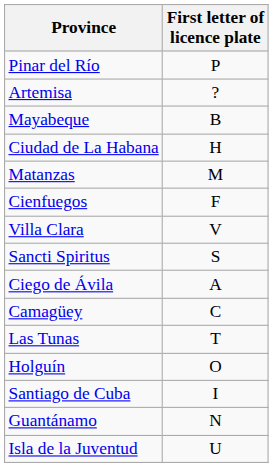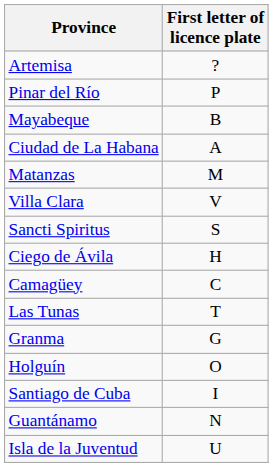 <table class="wikitable" border="1">
 <tr>
 <th>Province</th>
 <th>First letter of<br>licence plate</th>
 </tr>
 <tr>
+<td><a href='#'>Artemisa</a></td>
+<td align=center>? </td>
+</tr>
+<tr>
 <td><a href='#'>Pinar del Río</a></td>
 <td align=center>P</td>
-</tr>
-<tr>
-<td><a href='#'>Artemisa</a></td>
-<td align=center>? </td>
 </tr>
 <tr>
 <td><a href='#'>Mayabeque</a></td>
 <td align=center>B</td>
 </tr>
 <tr>
 <td><a href='#'>Ciudad de La Habana</a></td>
-<td align=center>H</td>
+<td align=center>A</td>
 </tr>
 <tr>
 <td><a href='#'>Matanzas</a></td>
 <td align=center>M</td>
-</tr>
-<tr>
-<td><a href='#'>Cienfuegos</a></td>
-<td align=center>F</td>
 </tr>
 <tr>
 <td><a href='#'>Villa Clara</a></td>
 <td align=center>V</td>
 </tr>
 <tr>
 <td><a href='#'>Sancti Spiritus</a></td>
 <td align=center>S</td>
 </tr>
 <tr>
 <td><a href='#'>Ciego de Ávila</a></td>
-<td align=center>A</td>
+<td align=center>H</td>
 </tr>
 <tr>
 <td><a href='#'>Camagüey</a></td>
 <td align=center>C</td>
 </tr>
 <tr>
 <td><a href='#'>Las Tunas</a></td>
 <td align=center>T</td>
+</tr>
+<tr>
+<td><a href='#'>Granma</a></td>
+<td align=center>G</td>
 </tr>
 <tr>
 <td><a href='#'>Holguín</a></td>
 <td align=center>O</td>
 </tr>
 <tr>
 <td><a href='#'>Santiago de Cuba</a></td>
 <td align=center>I</td>
 </tr>
 <tr>
 <td><a href='#'>Guantánamo</a></td>
 <td align=center>N</td>
 </tr>
 <tr>
 <td><a href='#'>Isla de la Juventud</a></td>
 <td align=center>U</td>
 </tr>
 </table>
